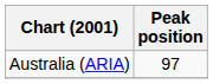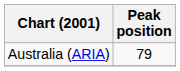 <table class="wikitable sortable">
 <tr>
 <th>Chart (2001)</th>
 <th>Peak <br>position</th>
 </tr>
 <tr>
 <td>Australia (<a href='#'>ARIA</a>)</td>
-<td style="text-align:center;">97</td>
+<td style="text-align:center;">79</td>
 </tr>
 <tr>
 </tr>
 <tr>
 </tr>
 <tr>
 </tr>
 <tr>
 </tr>
 <tr>
 </tr>
 <tr>
 </tr>
 <tr>
 </tr>
 <tr>
 </tr>
 </table>
